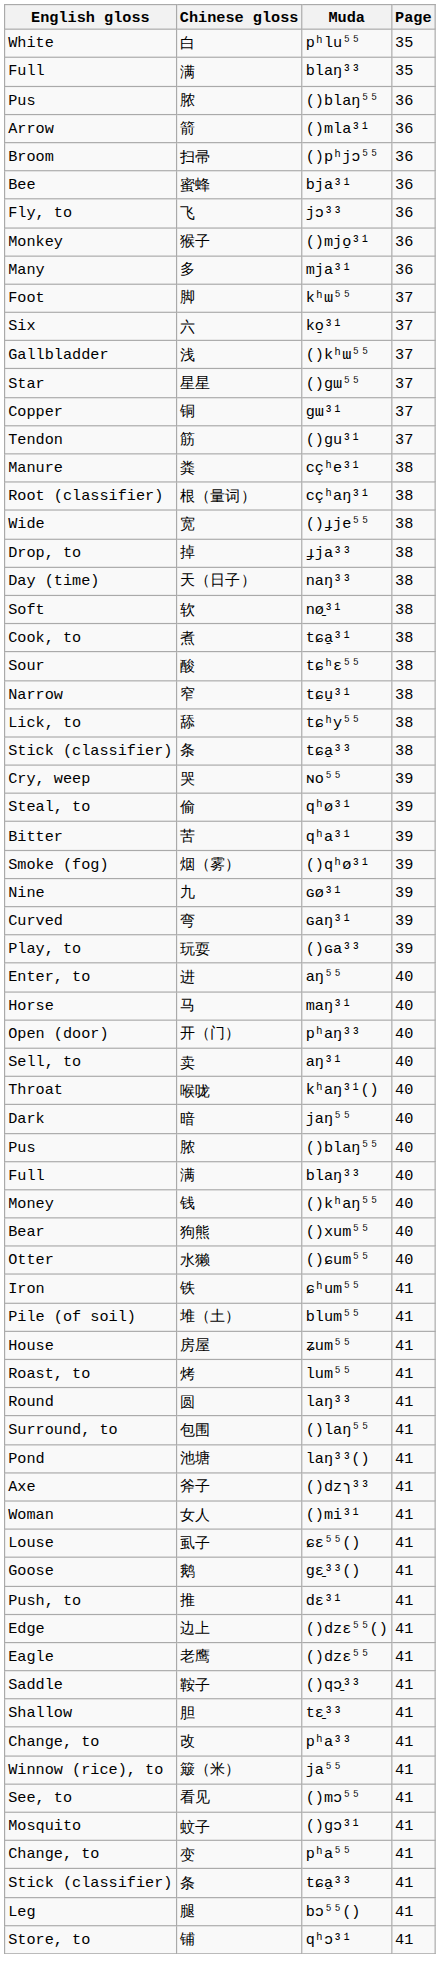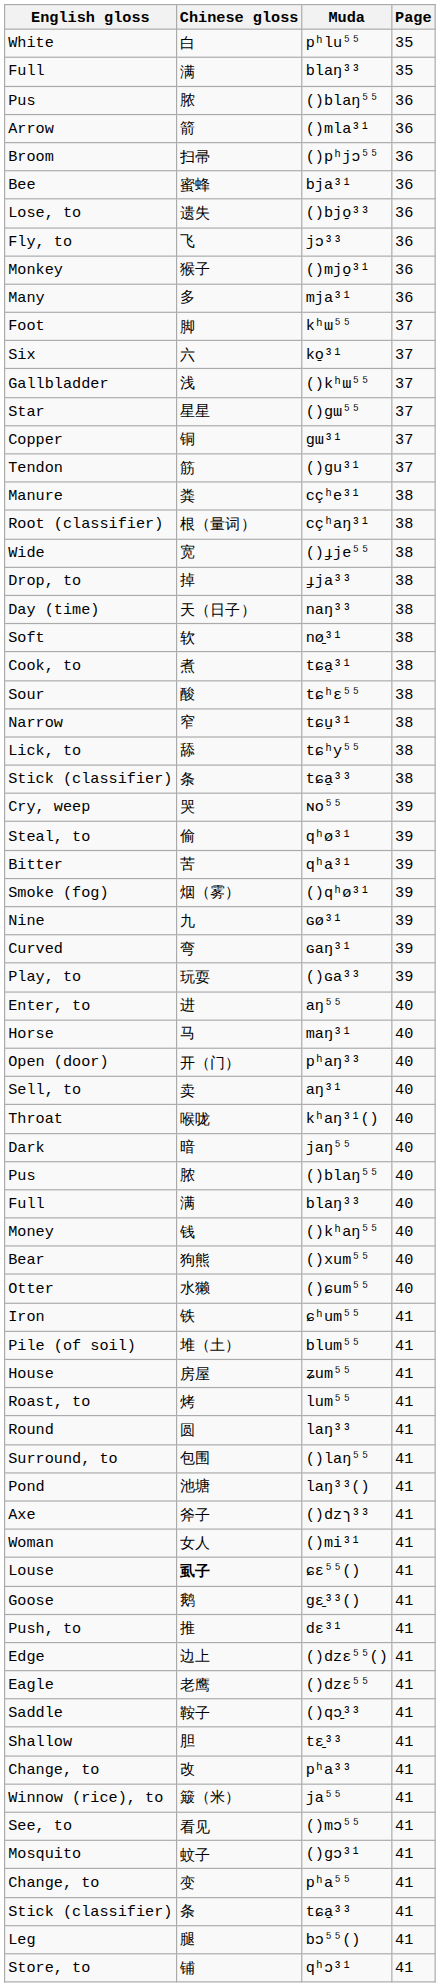 <table class="wikitable sortable">
 <tr>
 <th>English gloss</th>
 <th>Chinese gloss</th>
 <th>Muda</th>
 <th>Page</th>
 </tr>
 <tr>
 <td>White</td>
 <td>白</td>
 <td>pʰlu⁵⁵</td>
 <td>35</td>
 </tr>
 <tr>
 <td>Full</td>
 <td>满</td>
 <td>blaŋ³³</td>
 <td>35</td>
 </tr>
 <tr>
 <td>Pus</td>
 <td>脓</td>
 <td>()blaŋ⁵⁵</td>
 <td>36</td>
 </tr>
 <tr>
 <td>Arrow</td>
 <td>箭</td>
 <td>()mla³¹</td>
 <td>36</td>
 </tr>
 <tr>
 <td>Broom</td>
 <td>扫帚</td>
 <td>()pʰjɔ⁵⁵</td>
 <td>36</td>
 </tr>
 <tr>
 <td>Bee</td>
 <td>蜜蜂</td>
 <td>bja³¹</td>
+<td>36</td>
+</tr>
+<tr>
+<td>Lose, to</td>
+<td>遗失</td>
+<td>()bjo̱³³</td>
 <td>36</td>
 </tr>
 <tr>
 <td>Fly, to</td>
 <td>飞</td>
 <td>jɔ³³</td>
 <td>36</td>
 </tr>
 <tr>
 <td>Monkey</td>
 <td>猴子</td>
 <td>()mjo̱³¹</td>
 <td>36</td>
 </tr>
 <tr>
 <td>Many</td>
 <td>多</td>
 <td>mja³¹</td>
 <td>36</td>
 </tr>
 <tr>
 <td>Foot</td>
 <td>脚</td>
 <td>kʰɯ⁵⁵</td>
 <td>37</td>
 </tr>
 <tr>
 <td>Six</td>
 <td>六</td>
 <td>ko̱³¹</td>
 <td>37</td>
 </tr>
 <tr>
 <td>Gallbladder</td>
 <td>浅</td>
 <td>()kʰɯ⁵⁵</td>
 <td>37</td>
 </tr>
 <tr>
 <td>Star</td>
 <td>星星</td>
 <td>()gɯ⁵⁵</td>
 <td>37</td>
 </tr>
 <tr>
 <td>Copper</td>
 <td>铜</td>
 <td>gɯ³¹</td>
 <td>37</td>
 </tr>
 <tr>
 <td>Tendon</td>
 <td>筋</td>
 <td>()gu³¹</td>
 <td>37</td>
 </tr>
 <tr>
 <td>Manure</td>
 <td>粪</td>
 <td>cçʰe³¹</td>
 <td>38</td>
 </tr>
 <tr>
 <td>Root (classifier)</td>
 <td>根（量词）</td>
 <td>cçʰaŋ³¹</td>
 <td>38</td>
 </tr>
 <tr>
 <td>Wide</td>
 <td>宽</td>
 <td>()ɟje⁵⁵</td>
 <td>38</td>
 </tr>
 <tr>
 <td>Drop, to</td>
 <td>掉</td>
 <td>ɟja³³</td>
 <td>38</td>
 </tr>
 <tr>
 <td>Day (time)</td>
 <td>天（日子）</td>
 <td>naŋ³³</td>
 <td>38</td>
 </tr>
 <tr>
 <td>Soft</td>
 <td>软</td>
 <td>nø̱³¹</td>
 <td>38</td>
 </tr>
 <tr>
 <td>Cook, to</td>
 <td>煮</td>
 <td>tɕa̱³¹</td>
 <td>38</td>
 </tr>
 <tr>
 <td>Sour</td>
 <td>酸</td>
 <td>tɕʰɛ⁵⁵</td>
 <td>38</td>
 </tr>
 <tr>
 <td>Narrow</td>
 <td>窄</td>
 <td>tɕu̱³¹</td>
 <td>38</td>
 </tr>
 <tr>
 <td>Lick, to</td>
 <td>舔</td>
 <td>tɕʰy⁵⁵</td>
 <td>38</td>
 </tr>
 <tr>
 <td>Stick (classifier)</td>
 <td>条</td>
 <td>tɕa̱³³</td>
 <td>38</td>
 </tr>
 <tr>
 <td>Cry, weep</td>
 <td>哭</td>
 <td>ɴo⁵⁵</td>
 <td>39</td>
 </tr>
 <tr>
 <td>Steal, to</td>
 <td>偷</td>
 <td>qʰø³¹</td>
 <td>39</td>
 </tr>
 <tr>
 <td>Bitter</td>
 <td>苦</td>
 <td>qʰa³¹</td>
 <td>39</td>
 </tr>
 <tr>
 <td>Smoke (fog)</td>
 <td>烟（雾）</td>
 <td>()qʰø³¹</td>
 <td>39</td>
 </tr>
 <tr>
 <td>Nine</td>
 <td>九</td>
 <td>ɢø³¹</td>
 <td>39</td>
 </tr>
 <tr>
 <td>Curved</td>
 <td>弯</td>
 <td>ɢaŋ³¹</td>
 <td>39</td>
 </tr>
 <tr>
 <td>Play, to</td>
 <td>玩耍</td>
 <td>()ɢa³³</td>
 <td>39</td>
 </tr>
 <tr>
 <td>Enter, to</td>
 <td>进</td>
 <td>aŋ⁵⁵</td>
 <td>40</td>
 </tr>
 <tr>
 <td>Horse</td>
 <td>马</td>
 <td>maŋ³¹</td>
 <td>40</td>
 </tr>
 <tr>
 <td>Open (door)</td>
 <td>开（门）</td>
 <td>pʰaŋ³³</td>
 <td>40</td>
 </tr>
 <tr>
 <td>Sell, to</td>
 <td>卖</td>
 <td>aŋ³¹</td>
 <td>40</td>
 </tr>
 <tr>
 <td>Throat</td>
 <td>喉咙</td>
 <td>kʰaŋ³¹()</td>
 <td>40</td>
 </tr>
 <tr>
 <td>Dark</td>
 <td>暗</td>
 <td>jaŋ⁵⁵</td>
 <td>40</td>
 </tr>
 <tr>
 <td>Pus</td>
 <td>脓</td>
 <td>()blaŋ⁵⁵</td>
 <td>40</td>
 </tr>
 <tr>
 <td>Full</td>
 <td>满</td>
 <td>blaŋ³³</td>
 <td>40</td>
 </tr>
 <tr>
 <td>Money</td>
 <td>钱</td>
 <td>()kʰaŋ⁵⁵</td>
 <td>40</td>
 </tr>
 <tr>
 <td>Bear</td>
 <td>狗熊</td>
 <td>()xum⁵⁵</td>
 <td>40</td>
 </tr>
 <tr>
 <td>Otter</td>
 <td>水獭</td>
 <td>()ɕum⁵⁵</td>
 <td>40</td>
 </tr>
 <tr>
 <td>Iron</td>
 <td>铁</td>
 <td>ɕʰum⁵⁵</td>
 <td>41</td>
 </tr>
 <tr>
 <td>Pile (of soil)</td>
 <td>堆（土）</td>
 <td>blum⁵⁵</td>
 <td>41</td>
 </tr>
 <tr>
 <td>House</td>
 <td>房屋</td>
 <td>ʑum⁵⁵</td>
 <td>41</td>
 </tr>
 <tr>
 <td>Roast, to</td>
 <td>烤</td>
 <td>lum⁵⁵</td>
 <td>41</td>
 </tr>
 <tr>
 <td>Round</td>
 <td>圆</td>
 <td>laŋ³³</td>
 <td>41</td>
 </tr>
 <tr>
 <td>Surround, to</td>
 <td>包围</td>
 <td>()laŋ⁵⁵</td>
 <td>41</td>
 </tr>
 <tr>
 <td>Pond</td>
 <td>池塘</td>
 <td>laŋ³³()</td>
 <td>41</td>
 </tr>
 <tr>
 <td>Axe</td>
 <td>斧子</td>
 <td>()dzɿ³³</td>
 <td>41</td>
 </tr>
 <tr>
 <td>Woman</td>
 <td>女人</td>
 <td>()mi³¹</td>
 <td>41</td>
 </tr>
 <tr>
 <td>Louse</td>
-<td>虱子</td>
+<td><strong>虱子</strong></td>
 <td>ɕɛ⁵⁵()</td>
 <td>41</td>
 </tr>
 <tr>
 <td>Goose</td>
 <td>鹅</td>
 <td>gɛ̱³³()</td>
 <td>41</td>
 </tr>
 <tr>
 <td>Push, to</td>
 <td>推</td>
 <td>dɛ³¹</td>
 <td>41</td>
 </tr>
 <tr>
 <td>Edge</td>
 <td>边上</td>
 <td>()dzɛ⁵⁵()</td>
 <td>41</td>
 </tr>
 <tr>
 <td>Eagle</td>
 <td>老鹰</td>
 <td>()dzɛ⁵⁵</td>
 <td>41</td>
 </tr>
 <tr>
 <td>Saddle</td>
 <td>鞍子</td>
 <td>()qɔ̱³³</td>
 <td>41</td>
 </tr>
 <tr>
 <td>Shallow</td>
 <td>胆</td>
 <td>tɛ̱³³</td>
 <td>41</td>
 </tr>
 <tr>
 <td>Change, to</td>
 <td>改</td>
 <td>pʰa³³</td>
 <td>41</td>
 </tr>
 <tr>
 <td>Winnow (rice), to</td>
 <td>簸（米）</td>
 <td>ja⁵⁵</td>
 <td>41</td>
 </tr>
 <tr>
 <td>See, to</td>
 <td>看见</td>
 <td>()mɔ⁵⁵</td>
 <td>41</td>
 </tr>
 <tr>
 <td>Mosquito</td>
 <td>蚊子</td>
 <td>()gɔ³¹</td>
 <td>41</td>
 </tr>
 <tr>
 <td>Change, to</td>
 <td>变</td>
 <td>pʰa⁵⁵</td>
 <td>41</td>
 </tr>
 <tr>
 <td>Stick (classifier)</td>
 <td>条</td>
 <td>tɕa̱³³</td>
 <td>41</td>
 </tr>
 <tr>
 <td>Leg</td>
 <td>腿</td>
 <td>bɔ⁵⁵()</td>
 <td>41</td>
 </tr>
 <tr>
 <td>Store, to</td>
 <td>铺</td>
 <td>qʰɔ³¹</td>
 <td>41</td>
 </tr>
 </table>
